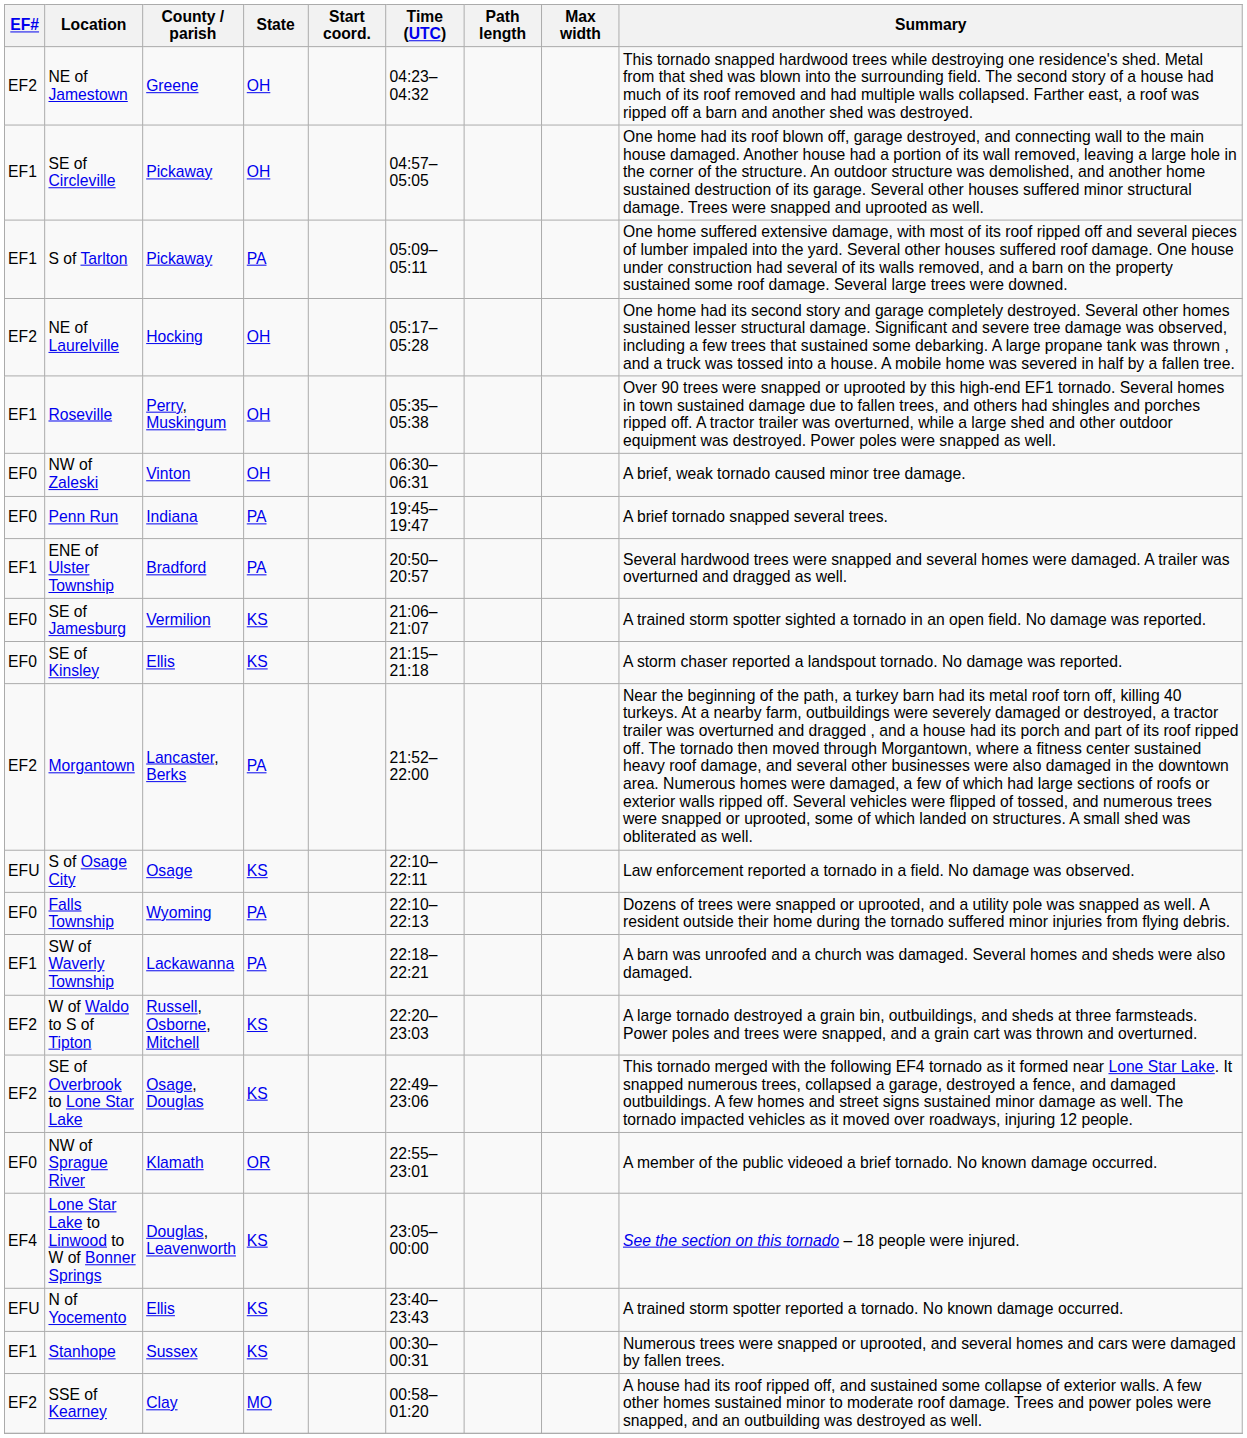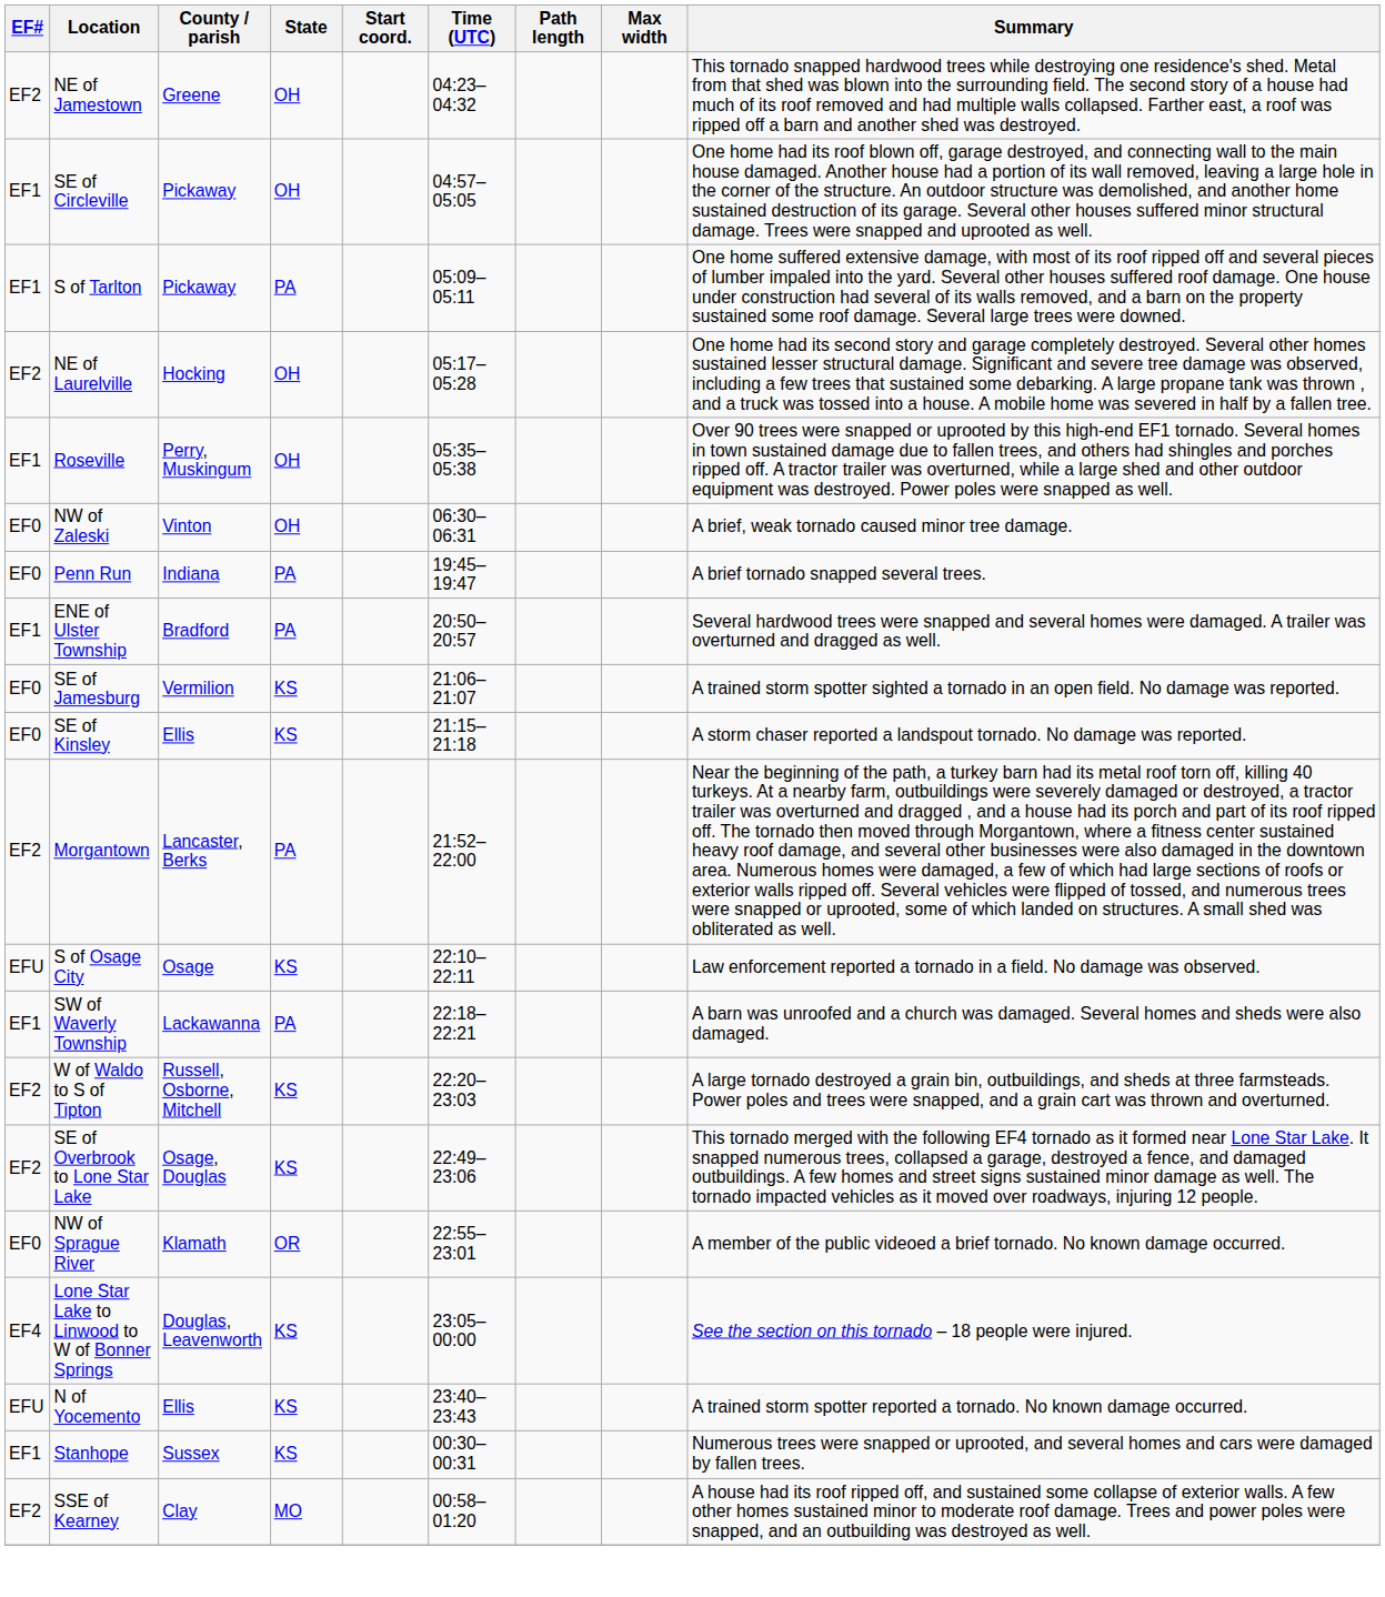 <table class="wikitable sortable" style="width:100%;">
 <tr>
 <th scope="col" style="width:3%; text-align:center;"><a href='#'>EF#</a></th>
 <th scope="col" style="width:7%; text-align:center;" class="unsortable">Location</th>
 <th scope="col" style="width:6%; text-align:center;" class="unsortable">County / parish</th>
 <th scope="col" style="width:5%; text-align:center;">State</th>
 <th scope="col" style="width:6%; text-align:center;">Start coord.</th>
 <th scope="col" style="width:6%; text-align:center;">Time (<a href='#'>UTC</a>)</th>
 <th scope="col" style="width:6%; text-align:center;">Path length</th>
 <th scope="col" style="width:6%; text-align:center;">Max width</th>
 <th scope="col" class="unsortable" style="width:48%; text-align:center;">Summary</th>
 </tr>
 <tr>
 <td bgcolor=>EF2</td>
 <td>NE of <a href='#'>Jamestown</a></td>
 <td><a href='#'>Greene</a></td>
 <td><a href='#'>OH</a></td>
 <td></td>
 <td>04:23–04:32</td>
 <td></td>
 <td></td>
 <td>This tornado snapped hardwood trees while destroying one residence's shed. Metal from that shed was blown into the surrounding field. The second story of a house had much of its roof removed and had multiple walls collapsed. Farther east, a roof was ripped off a barn and another shed was destroyed.</td>
 </tr>
 <tr>
 <td bgcolor=>EF1</td>
 <td>SE of <a href='#'>Circleville</a></td>
 <td><a href='#'>Pickaway</a></td>
 <td><a href='#'>OH</a></td>
 <td></td>
 <td>04:57–05:05</td>
 <td></td>
 <td></td>
 <td>One home had its roof blown off, garage destroyed, and connecting wall to the main house damaged. Another house had a portion of its wall removed, leaving a large hole in the corner of the structure. An outdoor structure was demolished, and another home sustained destruction of its garage. Several other houses suffered minor structural damage. Trees were snapped and uprooted as well.</td>
 </tr>
 <tr>
 <td bgcolor=>EF1</td>
 <td>S of <a href='#'>Tarlton</a></td>
 <td><a href='#'>Pickaway</a></td>
 <td><a href='#'>PA</a></td>
 <td></td>
 <td>05:09–05:11</td>
 <td></td>
 <td></td>
 <td>One home suffered extensive damage, with most of its roof ripped off and several pieces of lumber impaled into the yard. Several other houses suffered roof damage. One house under construction had several of its walls removed, and a barn on the property sustained some roof damage. Several large trees were downed.</td>
 </tr>
 <tr>
 <td bgcolor=>EF2</td>
 <td>NE of <a href='#'>Laurelville</a></td>
 <td><a href='#'>Hocking</a></td>
 <td><a href='#'>OH</a></td>
 <td></td>
 <td>05:17–05:28</td>
 <td></td>
 <td></td>
 <td>One home had its second story and garage completely destroyed. Several other homes sustained lesser structural damage. Significant and severe tree damage was observed, including a few trees that sustained some debarking. A large propane tank was thrown , and a  truck was tossed into a house. A mobile home was severed in half by a fallen tree.</td>
 </tr>
 <tr>
 <td bgcolor=>EF1</td>
 <td><a href='#'>Roseville</a></td>
 <td><a href='#'>Perry</a>, <a href='#'>Muskingum</a></td>
 <td><a href='#'>OH</a></td>
 <td></td>
 <td>05:35–05:38</td>
 <td></td>
 <td></td>
 <td>Over 90 trees were snapped or uprooted by this high-end EF1 tornado. Several homes in town sustained damage due to fallen trees, and others had shingles and porches ripped off. A tractor trailer was overturned, while a large shed and other outdoor equipment was destroyed. Power poles were snapped as well.</td>
 </tr>
 <tr>
 <td bgcolor=>EF0</td>
 <td>NW of <a href='#'>Zaleski</a></td>
 <td><a href='#'>Vinton</a></td>
 <td><a href='#'>OH</a></td>
 <td></td>
 <td>06:30–06:31</td>
 <td></td>
 <td></td>
 <td>A brief, weak tornado caused minor tree damage.</td>
 </tr>
 <tr>
 <td bgcolor=>EF0</td>
 <td><a href='#'>Penn Run</a></td>
 <td><a href='#'>Indiana</a></td>
 <td><a href='#'>PA</a></td>
 <td></td>
 <td>19:45–19:47</td>
 <td></td>
 <td></td>
 <td>A brief tornado snapped several trees.</td>
 </tr>
 <tr>
 <td bgcolor=>EF1</td>
 <td>ENE of <a href='#'>Ulster Township</a></td>
 <td><a href='#'>Bradford</a></td>
 <td><a href='#'>PA</a></td>
 <td></td>
 <td>20:50–20:57</td>
 <td></td>
 <td></td>
 <td>Several hardwood trees were snapped and several homes were damaged. A trailer was overturned and dragged as well.</td>
 </tr>
 <tr>
 <td bgcolor=>EF0</td>
 <td>SE of <a href='#'>Jamesburg</a></td>
 <td><a href='#'>Vermilion</a></td>
 <td><a href='#'>KS</a></td>
 <td></td>
 <td>21:06–21:07</td>
 <td></td>
 <td></td>
 <td>A trained storm spotter sighted a tornado in an open field. No damage was reported.</td>
 </tr>
 <tr>
 <td bgcolor=>EF0</td>
 <td>SE of <a href='#'>Kinsley</a></td>
 <td><a href='#'>Ellis</a></td>
 <td><a href='#'>KS</a></td>
 <td></td>
 <td>21:15–21:18</td>
 <td></td>
 <td></td>
 <td>A storm chaser reported a landspout tornado. No damage was reported.</td>
 </tr>
 <tr>
 <td bgcolor=>EF2</td>
 <td><a href='#'>Morgantown</a></td>
 <td><a href='#'>Lancaster</a>, <a href='#'>Berks</a></td>
 <td><a href='#'>PA</a></td>
 <td></td>
 <td>21:52–22:00</td>
 <td></td>
 <td></td>
 <td>Near the beginning of the path, a turkey barn had its metal roof torn off, killing 40 turkeys. At a nearby farm, outbuildings were severely damaged or destroyed, a tractor trailer was overturned and dragged , and a house had its porch and part of its roof ripped off. The tornado then moved through Morgantown, where a fitness center sustained heavy roof damage, and several other businesses were also damaged in the downtown area. Numerous homes were damaged, a few of which had large sections of roofs or exterior walls ripped off. Several vehicles were flipped of tossed, and numerous trees were snapped or uprooted, some of which landed on structures. A small shed was obliterated as well.</td>
 </tr>
 <tr>
 <td bgcolor=>EFU</td>
 <td>S of <a href='#'>Osage City</a></td>
 <td><a href='#'>Osage</a></td>
 <td><a href='#'>KS</a></td>
 <td></td>
 <td>22:10–22:11</td>
 <td></td>
 <td></td>
 <td>Law enforcement reported a tornado in a field. No damage was observed.</td>
 </tr>
 <tr>
-<td bgcolor=>EF0</td>
-<td><a href='#'>Falls Township</a></td>
-<td><a href='#'>Wyoming</a></td>
-<td><a href='#'>PA</a></td>
-<td></td>
-<td>22:10–22:13</td>
-<td></td>
-<td></td>
-<td>Dozens of trees were snapped or uprooted, and a utility pole was snapped as well. A resident outside their home during the tornado suffered minor injuries from flying debris.</td>
-</tr>
-<tr>
 <td bgcolor=>EF1</td>
 <td>SW of <a href='#'>Waverly Township</a></td>
 <td><a href='#'>Lackawanna</a></td>
 <td><a href='#'>PA</a></td>
 <td></td>
 <td>22:18–22:21</td>
 <td></td>
 <td></td>
 <td>A barn was unroofed and a church was damaged. Several homes and sheds were also damaged.</td>
 </tr>
 <tr>
 <td bgcolor=>EF2</td>
 <td>W of <a href='#'>Waldo</a> to S of <a href='#'>Tipton</a></td>
 <td><a href='#'>Russell</a>, <a href='#'>Osborne</a>, <a href='#'>Mitchell</a></td>
 <td><a href='#'>KS</a></td>
 <td></td>
 <td>22:20–23:03</td>
 <td></td>
 <td></td>
 <td>A large tornado destroyed a grain bin, outbuildings, and sheds at three farmsteads. Power poles and trees were snapped, and a grain cart was thrown and overturned.</td>
 </tr>
 <tr>
 <td bgcolor=>EF2</td>
 <td>SE of <a href='#'>Overbrook</a> to <a href='#'>Lone Star Lake</a></td>
 <td><a href='#'>Osage</a>, <a href='#'>Douglas</a></td>
 <td><a href='#'>KS</a></td>
 <td></td>
 <td>22:49–23:06</td>
 <td></td>
 <td></td>
 <td>This tornado merged with the following EF4 tornado as it formed near <a href='#'>Lone Star Lake</a>. It snapped numerous trees, collapsed a garage, destroyed a fence, and damaged outbuildings. A few homes and street signs sustained minor damage as well. The tornado impacted vehicles as it moved over roadways, injuring 12 people.</td>
 </tr>
 <tr>
 <td bgcolor=>EF0</td>
 <td>NW of <a href='#'>Sprague River</a></td>
 <td><a href='#'>Klamath</a></td>
 <td><a href='#'>OR</a></td>
 <td></td>
 <td>22:55–23:01</td>
 <td></td>
 <td></td>
 <td>A member of the public videoed a brief tornado. No known damage occurred.</td>
 </tr>
 <tr>
 <td bgcolor=>EF4</td>
 <td><a href='#'>Lone Star Lake</a> to <a href='#'>Linwood</a> to W of <a href='#'>Bonner Springs</a></td>
 <td><a href='#'>Douglas</a>, <a href='#'>Leavenworth</a></td>
 <td><a href='#'>KS</a></td>
 <td></td>
 <td>23:05–00:00</td>
 <td></td>
 <td></td>
 <td><em><a href='#'>See the section on this tornado</a></em> – 18 people were injured.</td>
 </tr>
 <tr>
 <td bgcolor=>EFU</td>
 <td>N of <a href='#'>Yocemento</a></td>
 <td><a href='#'>Ellis</a></td>
 <td><a href='#'>KS</a></td>
 <td></td>
 <td>23:40–23:43</td>
 <td></td>
 <td></td>
 <td>A trained storm spotter reported a tornado. No known damage occurred.</td>
 </tr>
 <tr>
 <td bgcolor=>EF1</td>
 <td><a href='#'>Stanhope</a></td>
 <td><a href='#'>Sussex</a></td>
 <td><a href='#'>KS</a></td>
 <td></td>
 <td>00:30–00:31</td>
 <td></td>
 <td></td>
 <td>Numerous trees were snapped or uprooted, and several homes and cars were damaged by fallen trees.</td>
 </tr>
 <tr>
 <td bgcolor=>EF2</td>
 <td>SSE of <a href='#'>Kearney</a></td>
 <td><a href='#'>Clay</a></td>
 <td><a href='#'>MO</a></td>
 <td></td>
 <td>00:58–01:20</td>
 <td></td>
 <td></td>
 <td>A house had its roof ripped off, and sustained some collapse of exterior walls. A few other homes sustained minor to moderate roof damage. Trees and power poles were snapped, and an outbuilding was destroyed as well.</td>
 </tr>
 <tr>
 </tr>
 </table>
